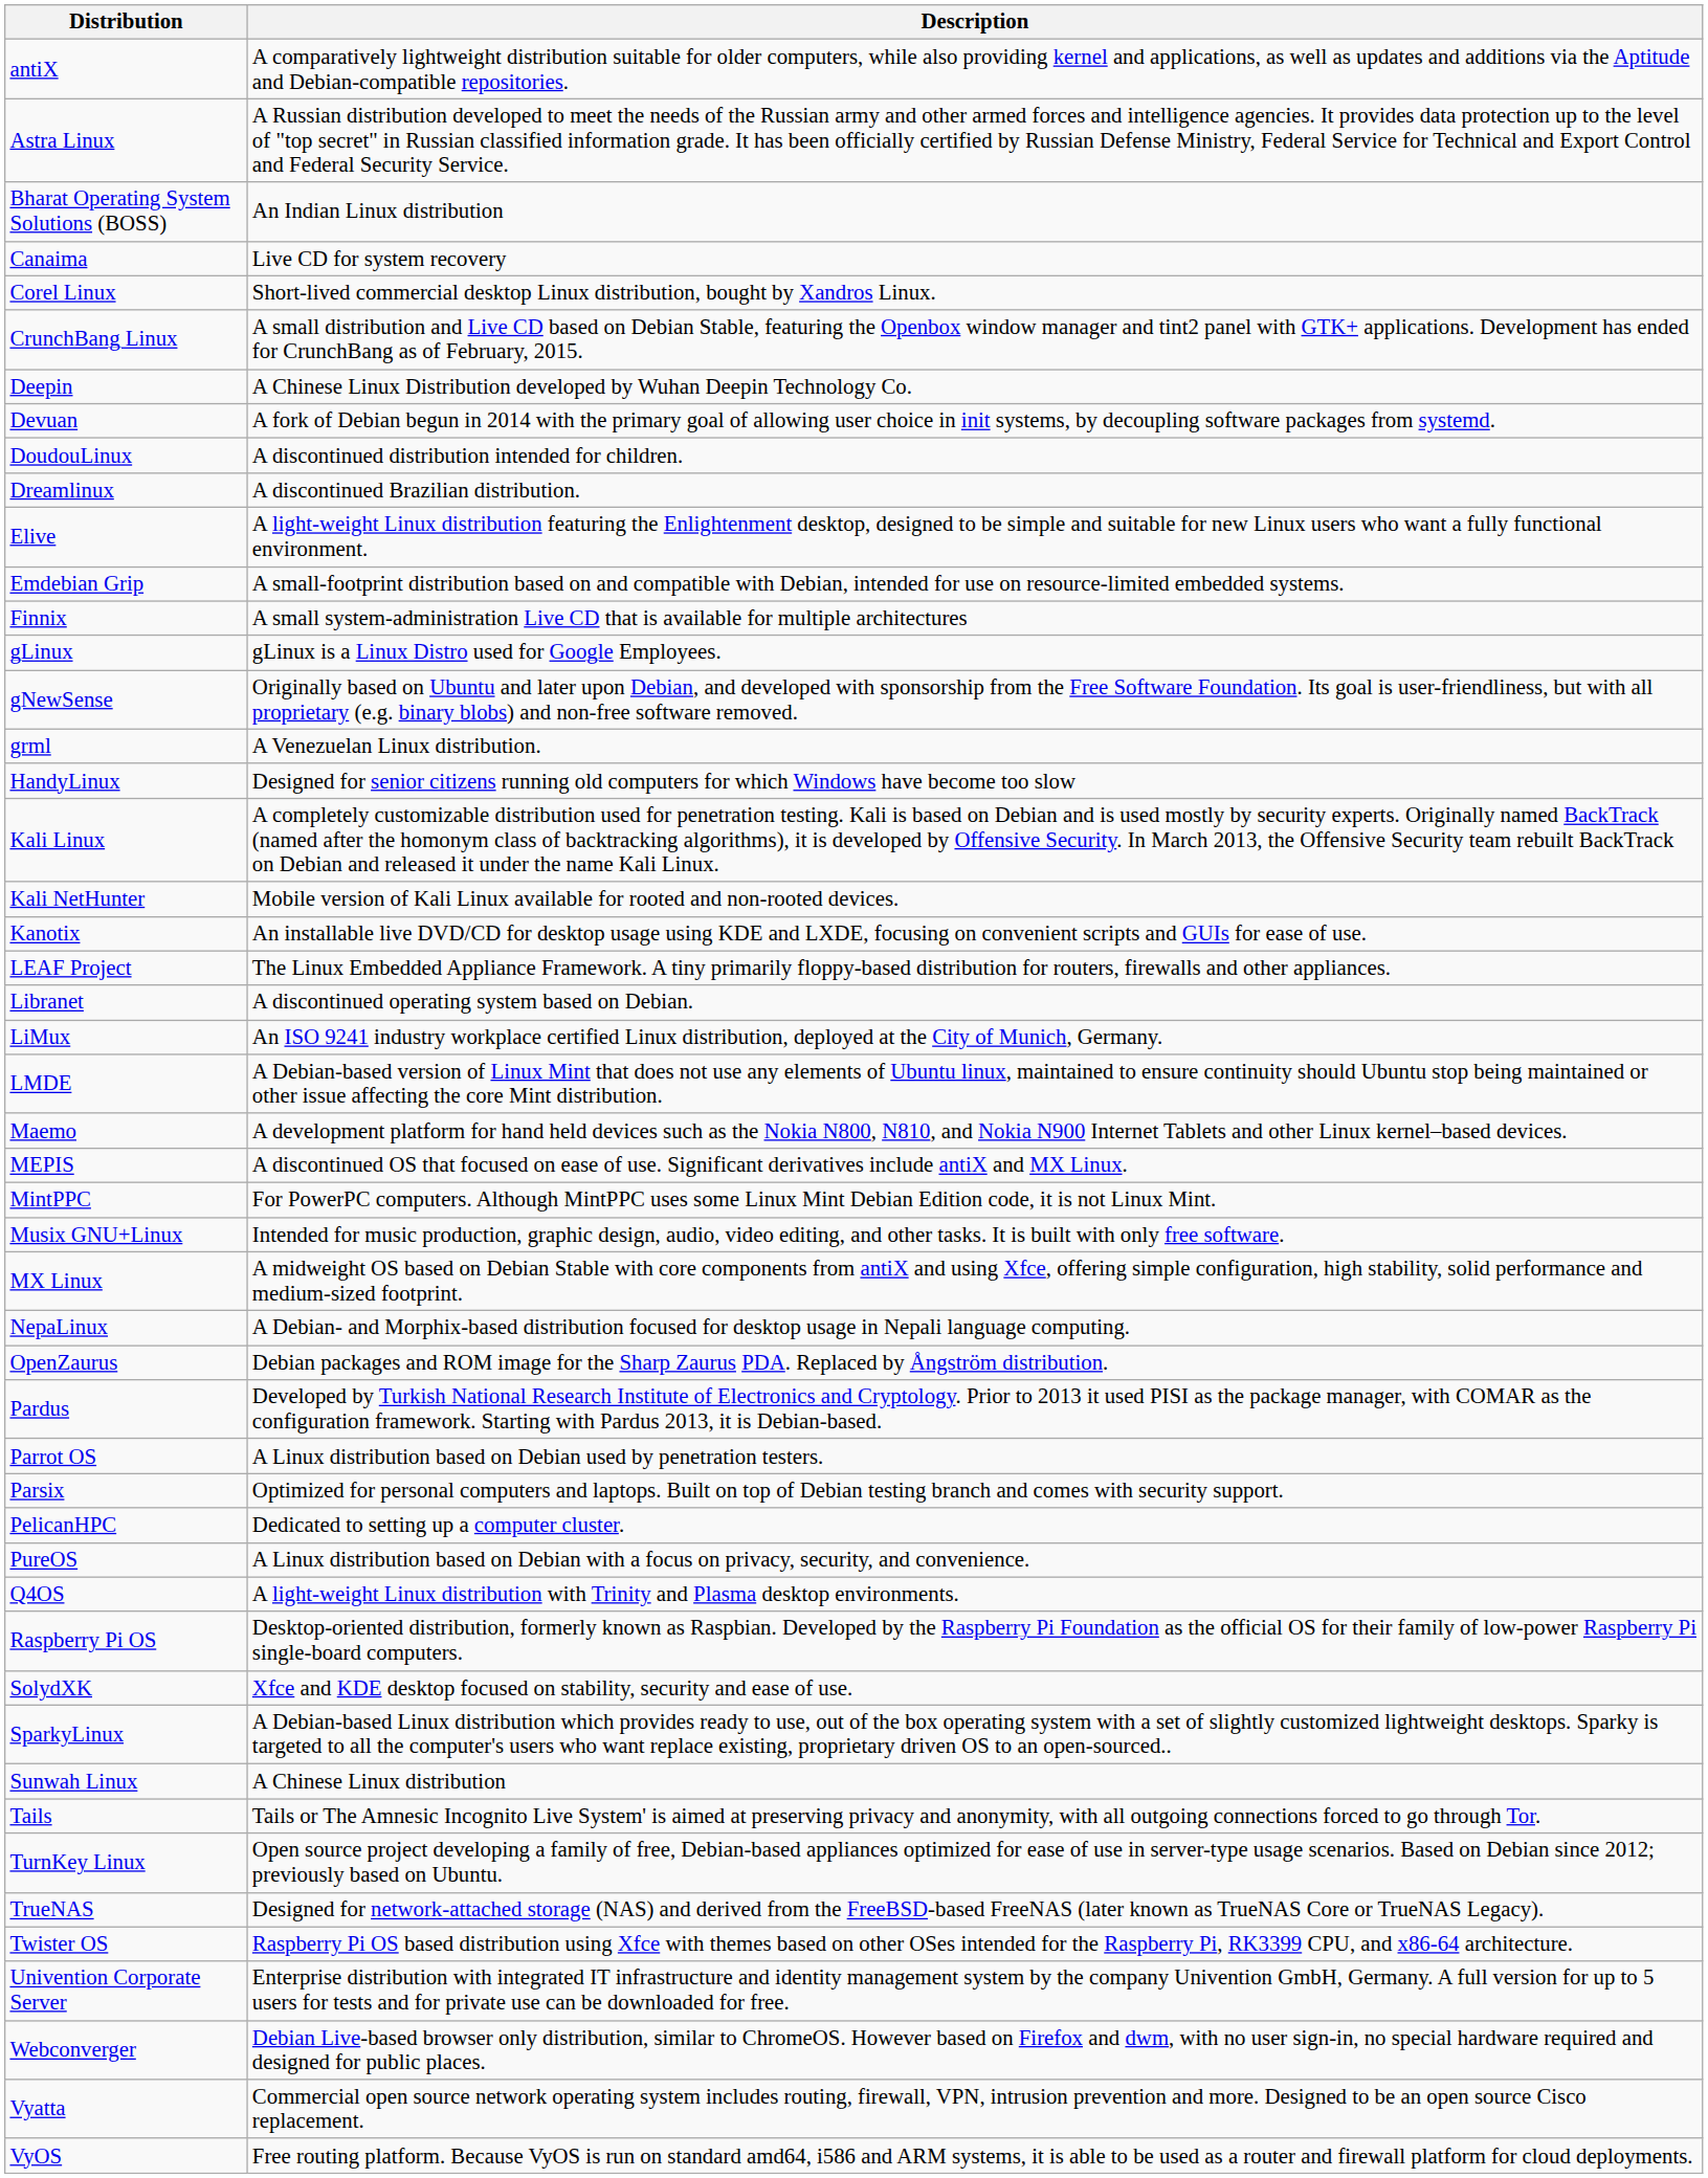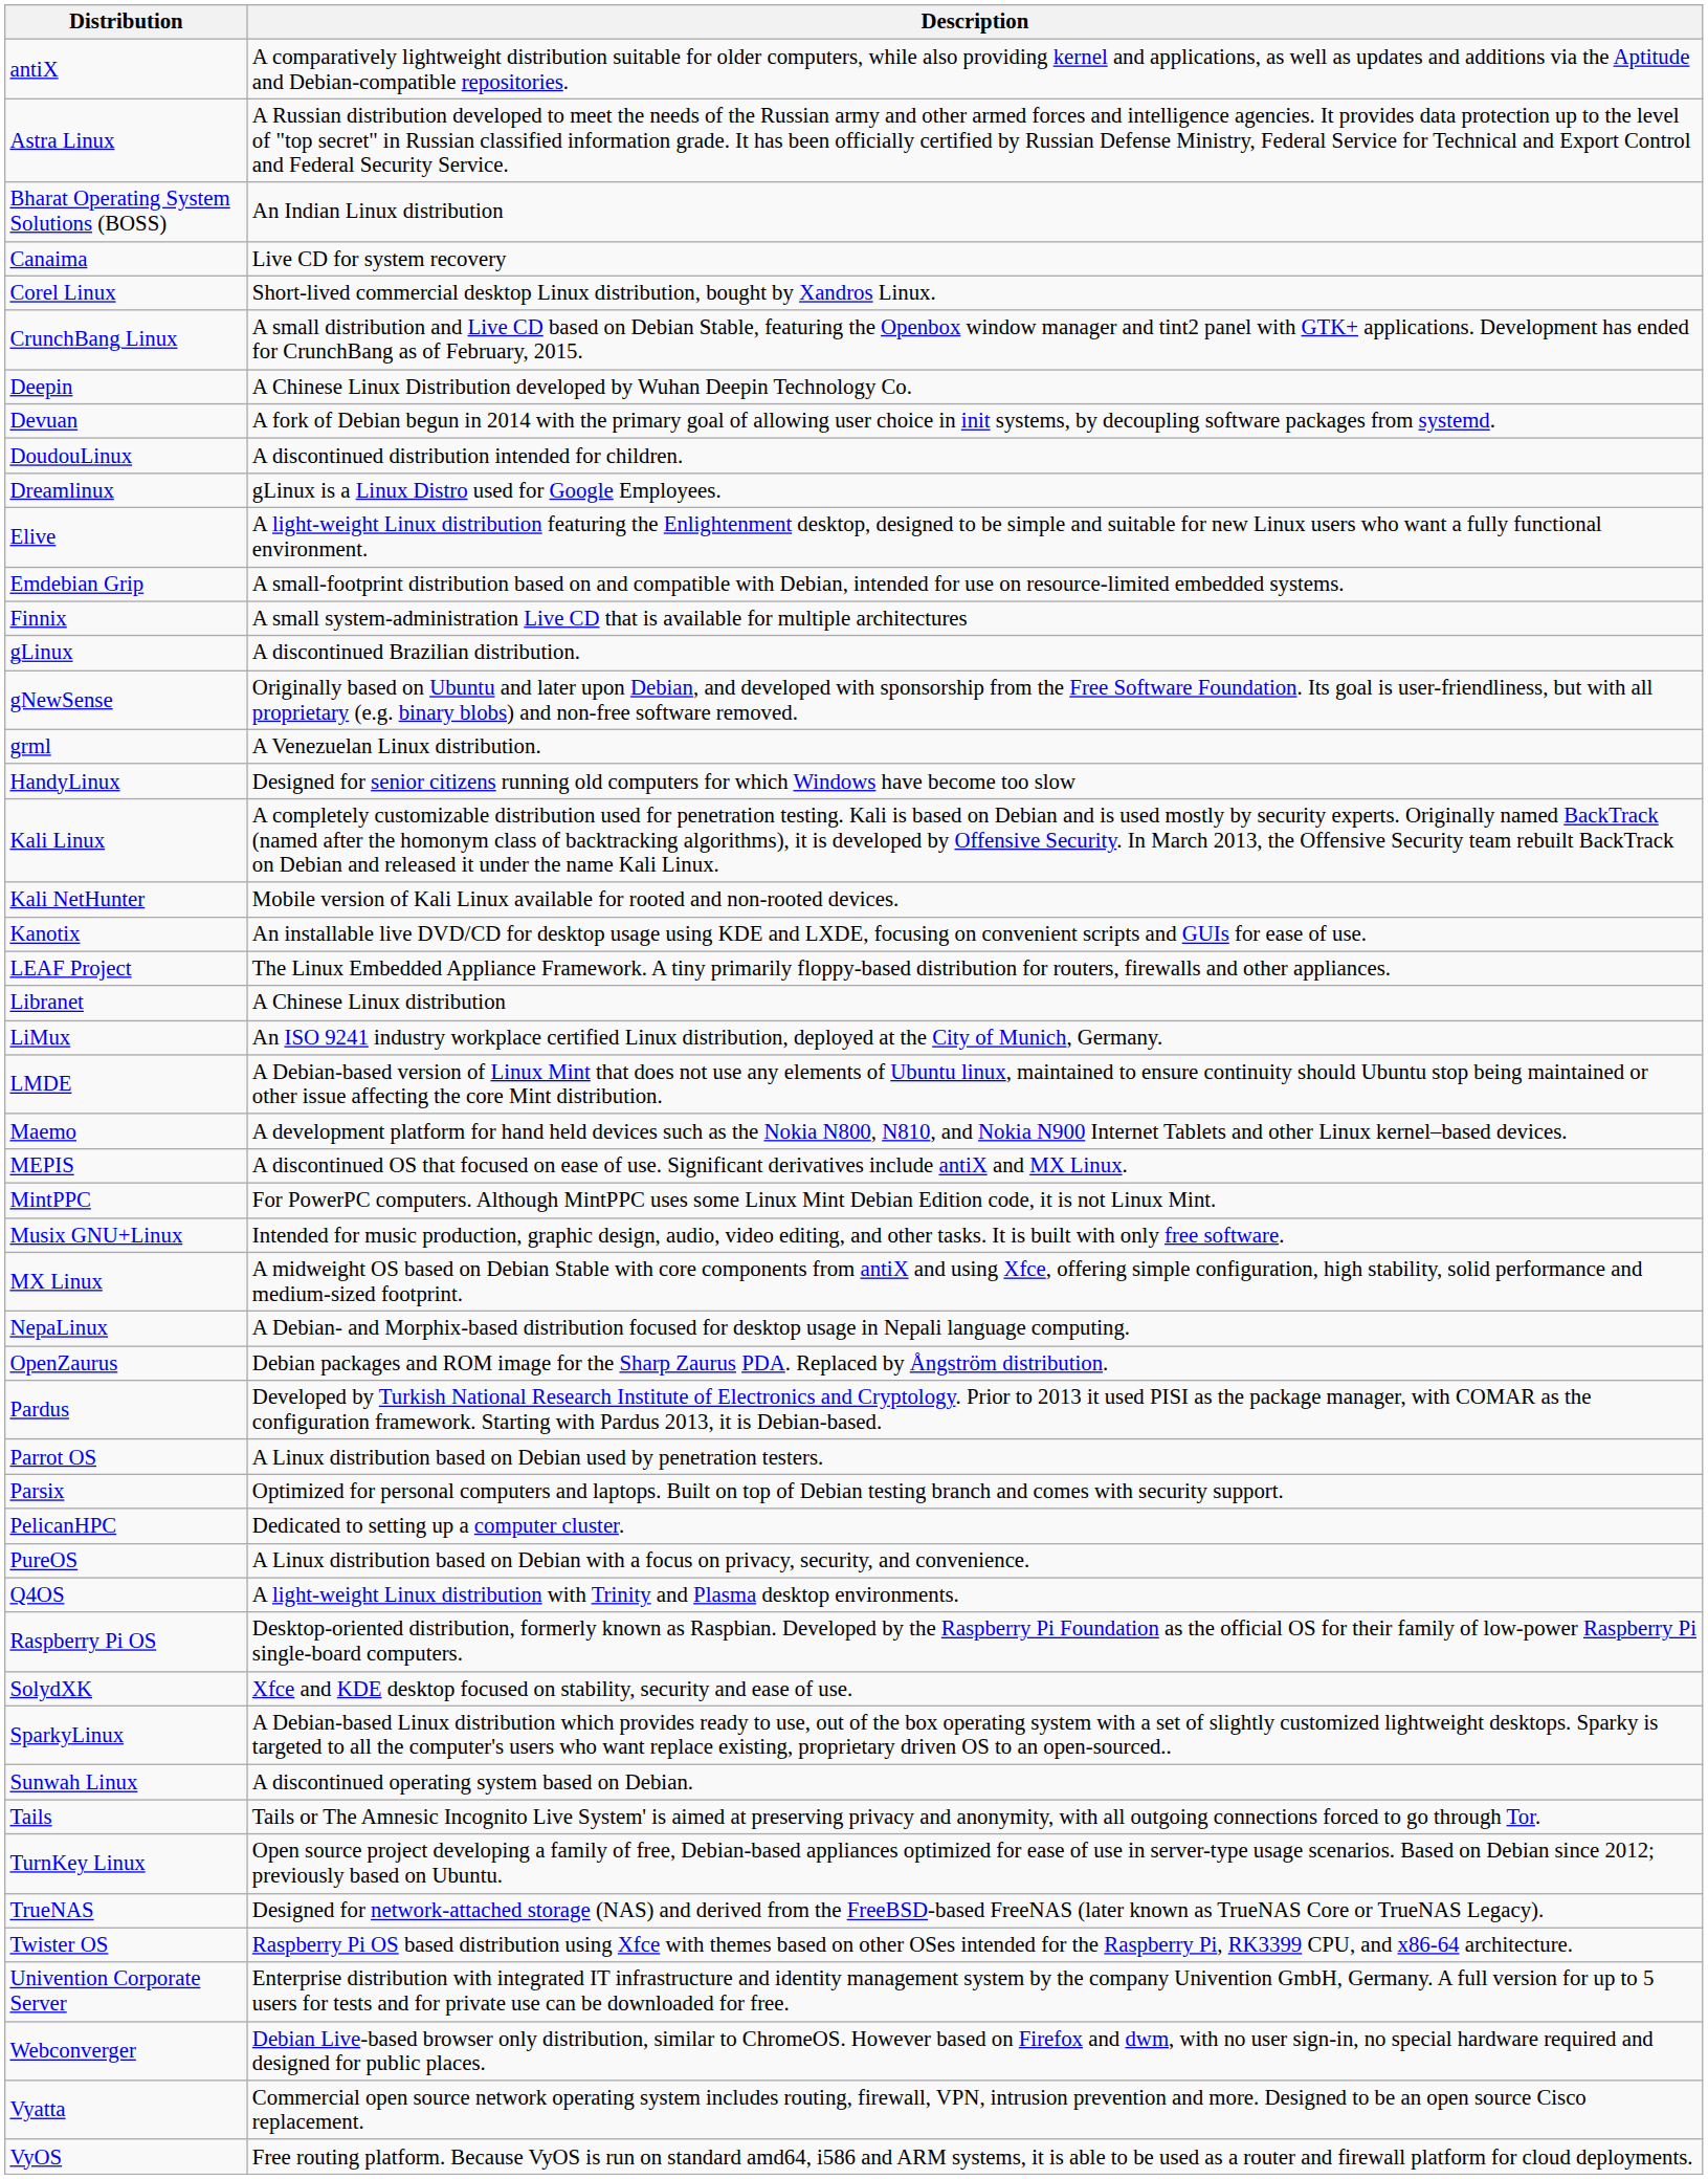 <table class="wikitable">
 <tr>
 <th>Distribution</th>
 <th>Description</th>
 </tr>
 <tr>
 <td><a href='#'>antiX</a></td>
 <td>A comparatively lightweight distribution suitable for older computers, while also providing <a href='#'>kernel</a> and applications, as well as updates and additions via the <a href='#'>Aptitude</a> and Debian-compatible <a href='#'>repositories</a>.</td>
 </tr>
 <tr>
 <td><a href='#'>Astra Linux</a></td>
 <td>A Russian distribution developed to meet the needs of the Russian army and other armed forces and intelligence agencies. It provides data protection up to the level of "top secret" in Russian classified information grade. It has been officially certified by Russian Defense Ministry, Federal Service for Technical and Export Control and Federal Security Service.</td>
 </tr>
 <tr>
 <td><a href='#'>Bharat Operating System Solutions</a> (BOSS)</td>
 <td>An Indian Linux distribution</td>
 </tr>
 <tr>
 <td><a href='#'>Canaima</a></td>
 <td>Live CD for system recovery</td>
 </tr>
 <tr>
 <td><a href='#'>Corel Linux</a></td>
 <td>Short-lived commercial desktop Linux distribution, bought by <a href='#'>Xandros</a> Linux.</td>
 </tr>
 <tr>
 <td><a href='#'>CrunchBang Linux</a></td>
 <td>A small distribution and <a href='#'>Live CD</a> based on Debian Stable, featuring the <a href='#'>Openbox</a> window manager and tint2 panel with <a href='#'>GTK+</a> applications. Development has ended for CrunchBang as of February, 2015.</td>
 </tr>
 <tr>
 <td><a href='#'>Deepin</a></td>
 <td>A Chinese Linux Distribution developed by Wuhan Deepin Technology Co.</td>
 </tr>
 <tr>
 <td><a href='#'>Devuan</a></td>
 <td>A fork of Debian begun in 2014 with the primary goal of allowing user choice in <a href='#'>init</a> systems, by decoupling software packages from <a href='#'>systemd</a>.</td>
 </tr>
 <tr>
 <td><a href='#'>DoudouLinux</a></td>
 <td>A discontinued distribution intended for children.</td>
 </tr>
 <tr>
 <td><a href='#'>Dreamlinux</a></td>
-<td>A discontinued Brazilian distribution.</td>
+<td>gLinux is a <a href='#'>Linux Distro</a> used for <a href='#'>Google</a> Employees.</td>
 </tr>
 <tr>
 <td><a href='#'>Elive</a></td>
 <td>A <a href='#'>light-weight Linux distribution</a> featuring the <a href='#'>Enlightenment</a> desktop, designed to be simple and suitable for new Linux users who want a fully functional environment.</td>
 </tr>
 <tr>
 <td><a href='#'>Emdebian Grip</a></td>
 <td>A small-footprint distribution based on and compatible with Debian, intended for use on resource-limited embedded systems.</td>
 </tr>
 <tr>
 <td><a href='#'>Finnix</a></td>
 <td>A small system-administration <a href='#'>Live CD</a> that is available for multiple architectures</td>
 </tr>
 <tr>
 <td><a href='#'>gLinux</a></td>
-<td>gLinux is a <a href='#'>Linux Distro</a> used for <a href='#'>Google</a> Employees.</td>
+<td>A discontinued Brazilian distribution.</td>
 </tr>
 <tr>
 <td><a href='#'>gNewSense</a></td>
 <td>Originally based on <a href='#'>Ubuntu</a> and later upon <a href='#'>Debian</a>, and developed with sponsorship from the <a href='#'>Free Software Foundation</a>. Its goal is user-friendliness, but with all <a href='#'>proprietary</a> (e.g. <a href='#'>binary blobs</a>) and non-free software removed.</td>
 </tr>
 <tr>
 <td><a href='#'>grml</a></td>
 <td>A Venezuelan Linux distribution.</td>
 </tr>
 <tr>
 <td><a href='#'>HandyLinux</a></td>
 <td>Designed for <a href='#'>senior citizens</a> running old computers for which <a href='#'>Windows</a> have become too slow</td>
 </tr>
 <tr>
 <td><a href='#'>Kali Linux</a></td>
 <td>A completely customizable distribution used for penetration testing. Kali is based on Debian and is used mostly by security experts. Originally named <a href='#'>BackTrack</a> (named after the homonym class of backtracking algorithms), it is developed by <a href='#'>Offensive Security</a>. In March 2013, the Offensive Security team rebuilt BackTrack on Debian and released it under the name Kali Linux.</td>
 </tr>
 <tr>
 <td><a href='#'>Kali NetHunter</a></td>
 <td>Mobile version of Kali Linux available for rooted and non-rooted devices. </td>
 </tr>
 <tr>
 <td><a href='#'>Kanotix</a></td>
 <td>An installable live DVD/CD for desktop usage using KDE and LXDE, focusing on convenient scripts and <a href='#'>GUIs</a> for ease of use.</td>
 </tr>
 <tr>
 <td><a href='#'>LEAF Project</a></td>
 <td>The Linux Embedded Appliance Framework. A tiny primarily floppy-based distribution for routers, firewalls and other appliances.</td>
 </tr>
 <tr>
 <td><a href='#'>Libranet</a></td>
-<td>A discontinued operating system based on Debian.</td>
+<td>A Chinese Linux distribution</td>
 </tr>
 <tr>
 <td><a href='#'>LiMux</a></td>
 <td>An <a href='#'>ISO 9241</a> industry workplace certified Linux distribution, deployed at the <a href='#'>City of Munich</a>, Germany.</td>
 </tr>
 <tr>
 <td><a href='#'>LMDE</a></td>
 <td>A Debian-based version of <a href='#'>Linux Mint</a> that does not use any elements of <a href='#'>Ubuntu linux</a>, maintained to ensure continuity should Ubuntu stop being maintained or other issue affecting the core Mint distribution.</td>
 </tr>
 <tr>
 <td><a href='#'>Maemo</a></td>
 <td>A development platform for hand held devices such as the <a href='#'>Nokia N800</a>, <a href='#'>N810</a>, and <a href='#'>Nokia N900</a> Internet Tablets and other Linux kernel–based devices.</td>
 </tr>
 <tr>
 <td><a href='#'>MEPIS</a></td>
 <td>A discontinued OS that focused on ease of use. Significant derivatives include <a href='#'>antiX</a> and <a href='#'>MX Linux</a>.</td>
 </tr>
 <tr>
 <td><a href='#'>MintPPC</a></td>
 <td>For PowerPC computers. Although MintPPC uses some Linux Mint Debian Edition code, it is not Linux Mint.</td>
 </tr>
 <tr>
 <td><a href='#'>Musix GNU+Linux</a></td>
 <td>Intended for music production, graphic design, audio, video editing, and other tasks. It is built with only <a href='#'>free software</a>.</td>
 </tr>
 <tr>
 <td><a href='#'>MX Linux</a></td>
 <td>A midweight OS based on Debian Stable with core components from <a href='#'>antiX</a> and using <a href='#'>Xfce</a>, offering simple configuration, high stability, solid performance and medium-sized footprint.</td>
 </tr>
 <tr>
 <td><a href='#'>NepaLinux</a></td>
 <td>A Debian- and Morphix-based distribution focused for desktop usage in Nepali language computing.</td>
 </tr>
 <tr>
 <td><a href='#'>OpenZaurus</a></td>
 <td>Debian packages and ROM image for the <a href='#'>Sharp Zaurus</a> <a href='#'>PDA</a>. Replaced by <a href='#'>Ångström distribution</a>.</td>
 </tr>
 <tr>
 <td><a href='#'>Pardus</a></td>
 <td>Developed by <a href='#'>Turkish National Research Institute of Electronics and Cryptology</a>. Prior to 2013 it used PISI as the package manager, with COMAR as the configuration framework. Starting with Pardus 2013, it is Debian-based.</td>
 </tr>
 <tr>
 <td><a href='#'>Parrot OS</a></td>
 <td>A Linux distribution based on Debian used by penetration testers.</td>
 </tr>
 <tr>
 <td><a href='#'>Parsix</a></td>
 <td>Optimized for personal computers and laptops. Built on top of Debian testing branch and comes with security support.</td>
 </tr>
 <tr>
 <td><a href='#'>PelicanHPC</a></td>
 <td>Dedicated to setting up a <a href='#'>computer cluster</a>.</td>
 </tr>
 <tr>
 <td><a href='#'>PureOS</a></td>
 <td>A Linux distribution based on Debian with a focus on privacy, security, and convenience.</td>
 </tr>
 <tr>
 <td><a href='#'>Q4OS</a></td>
 <td>A <a href='#'>light-weight Linux distribution</a> with <a href='#'>Trinity</a> and <a href='#'>Plasma</a> desktop environments.</td>
 </tr>
 <tr>
 <td><a href='#'>Raspberry Pi OS</a></td>
 <td>Desktop-oriented distribution, formerly known as Raspbian. Developed by the <a href='#'>Raspberry Pi Foundation</a> as the official OS for their family of low-power <a href='#'>Raspberry Pi</a> single-board computers.</td>
 </tr>
 <tr>
 <td><a href='#'>SolydXK</a></td>
 <td><a href='#'>Xfce</a> and <a href='#'>KDE</a> desktop focused on stability, security and ease of use.</td>
 </tr>
 <tr>
 <td><a href='#'>SparkyLinux</a></td>
 <td>A Debian-based Linux distribution which provides ready to use, out of the box operating system with a set of slightly customized lightweight desktops. Sparky is targeted to all the computer's users who want replace existing, proprietary driven OS to an open-sourced..</td>
 </tr>
 <tr>
 <td><a href='#'>Sunwah Linux</a></td>
-<td>A Chinese Linux distribution</td>
+<td>A discontinued operating system based on Debian.</td>
 </tr>
 <tr>
 <td><a href='#'>Tails</a></td>
 <td>Tails or The Amnesic Incognito Live System' is aimed at preserving privacy and anonymity, with all outgoing connections forced to go through <a href='#'>Tor</a>.</td>
 </tr>
 <tr>
 <td><a href='#'>TurnKey Linux</a></td>
 <td>Open source project developing a family of free, Debian-based appliances optimized for ease of use in server-type usage scenarios. Based on Debian since 2012; previously based on Ubuntu.</td>
 </tr>
 <tr>
 <td><a href='#'>TrueNAS</a></td>
 <td>Designed for <a href='#'>network-attached storage</a> (NAS) and derived from the <a href='#'>FreeBSD</a>-based FreeNAS (later known as TrueNAS Core or TrueNAS Legacy).</td>
 </tr>
 <tr>
 <td><a href='#'>Twister OS</a></td>
 <td><a href='#'>Raspberry Pi OS</a> based distribution using <a href='#'>Xfce</a> with themes based on other OSes intended for the <a href='#'>Raspberry Pi</a>, <a href='#'>RK3399</a> CPU, and <a href='#'>x86-64</a> architecture.</td>
 </tr>
 <tr>
 <td><a href='#'>Univention Corporate Server</a></td>
 <td>Enterprise distribution with integrated IT infrastructure and identity management system by the company Univention GmbH, Germany. A full version for up to 5 users for tests and for private use can be downloaded for free.</td>
 </tr>
 <tr>
 <td><a href='#'>Webconverger</a></td>
 <td><a href='#'>Debian Live</a>-based browser only distribution, similar to ChromeOS. However based on <a href='#'>Firefox</a> and <a href='#'>dwm</a>, with no user sign-in, no special hardware required and designed for public places.</td>
 </tr>
 <tr>
 <td><a href='#'>Vyatta</a></td>
 <td>Commercial open source network operating system includes routing, firewall, VPN, intrusion prevention and more. Designed to be an open source Cisco replacement.</td>
 </tr>
 <tr>
 <td><a href='#'>VyOS</a></td>
 <td>Free routing platform. Because VyOS is run on standard amd64, i586 and ARM systems, it is able to be used as a router and firewall platform for cloud deployments.</td>
 </tr>
 </table>
